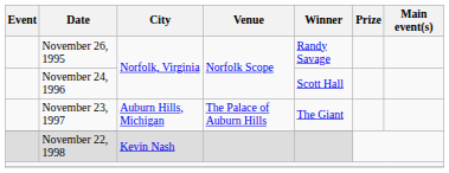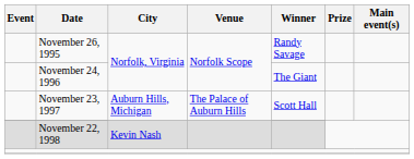 <table class="wikitable plainrowheaders sortable">
 <tr>
 <th>Event</th>
 <th>Date</th>
 <th>City</th>
 <th>Venue</th>
 <th>Winner</th>
 <th>Prize</th>
 <th>Main event(s)</th>
 </tr>
 <tr>
 <td></td>
 <td>November 26, 1995</td>
 <td rowspan="2"><a href='#'>Norfolk, Virginia</a></td>
 <td rowspan="2"><a href='#'>Norfolk Scope</a></td>
 <td><a href='#'>Randy Savage</a></td>
 <td></td>
 <td></td>
 </tr>
 <tr>
 <td></td>
 <td>November 24, 1996</td>
-<td><a href='#'>Scott Hall</a></td>
+<td><a href='#'>The Giant</a></td>
 <td></td>
 <td></td>
 </tr>
 <tr>
 <td></td>
 <td>November 23, 1997</td>
 <td rowspan="2"><a href='#'>Auburn Hills, Michigan</a></td>
 <td rowspan="2"><a href='#'>The Palace of Auburn Hills</a></td>
-<td><a href='#'>The Giant</a></td>
+<td><a href='#'>Scott Hall</a></td>
 <td></td>
 <td></td>
 </tr>
 <tr>
 </tr>
 <tr bgcolor="#ddd">
 <td></td>
 <td>November 22, 1998</td>
 <td><a href='#'>Kevin Nash</a></td>
 <td></td>
 <td></td>
 </tr>
 <tr>
 <td colspan="10"></td>
 </tr>
 <tr>
 </tr>
 </table>
